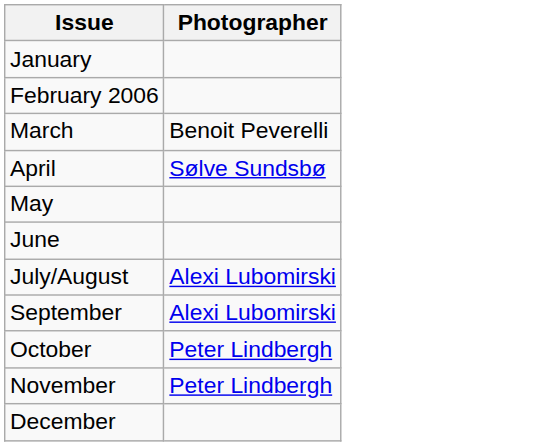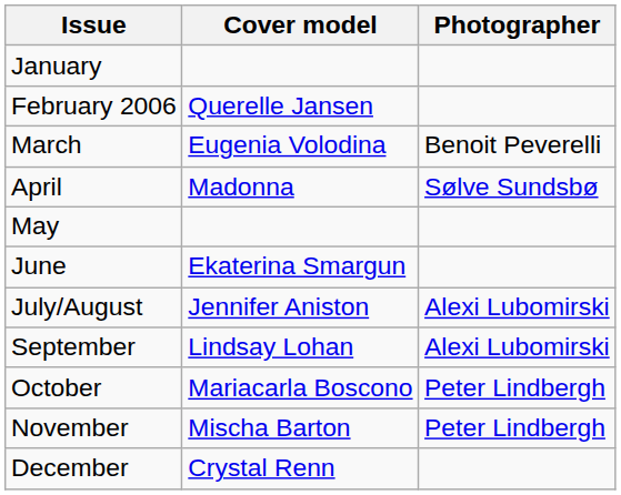 <table class="sortable wikitable">
 <tr>
 <th>Issue</th>
+<th>Cover model</th>
 <th>Photographer</th>
 </tr>
 <tr>
 <td>January</td>
 <td></td>
+<td></td>
 </tr>
 <tr>
 <td>February 2006</td>
+<td><a href='#'>Querelle Jansen</a></td>
 <td></td>
 </tr>
 <tr>
 <td>March</td>
+<td><a href='#'>Eugenia Volodina</a></td>
 <td>Benoit Peverelli</td>
 </tr>
 <tr>
 <td>April</td>
+<td><a href='#'>Madonna</a></td>
 <td><a href='#'>Sølve Sundsbø</a></td>
 </tr>
 <tr>
 <td>May</td>
 <td></td>
+<td></td>
 </tr>
 <tr>
 <td>June</td>
+<td><a href='#'>Ekaterina Smargun</a></td>
 <td></td>
 </tr>
 <tr>
 <td>July/August</td>
+<td><a href='#'>Jennifer Aniston</a></td>
 <td><a href='#'>Alexi Lubomirski</a></td>
 </tr>
 <tr>
 <td>September</td>
+<td><a href='#'>Lindsay Lohan</a></td>
 <td><a href='#'>Alexi Lubomirski</a></td>
 </tr>
 <tr>
 <td>October</td>
+<td><a href='#'>Mariacarla Boscono</a></td>
 <td><a href='#'>Peter Lindbergh</a></td>
 </tr>
 <tr>
 <td>November</td>
+<td><a href='#'>Mischa Barton</a></td>
 <td><a href='#'>Peter Lindbergh</a></td>
 </tr>
 <tr>
 <td>December</td>
+<td><a href='#'>Crystal Renn</a></td>
 <td></td>
 </tr>
 </table>
